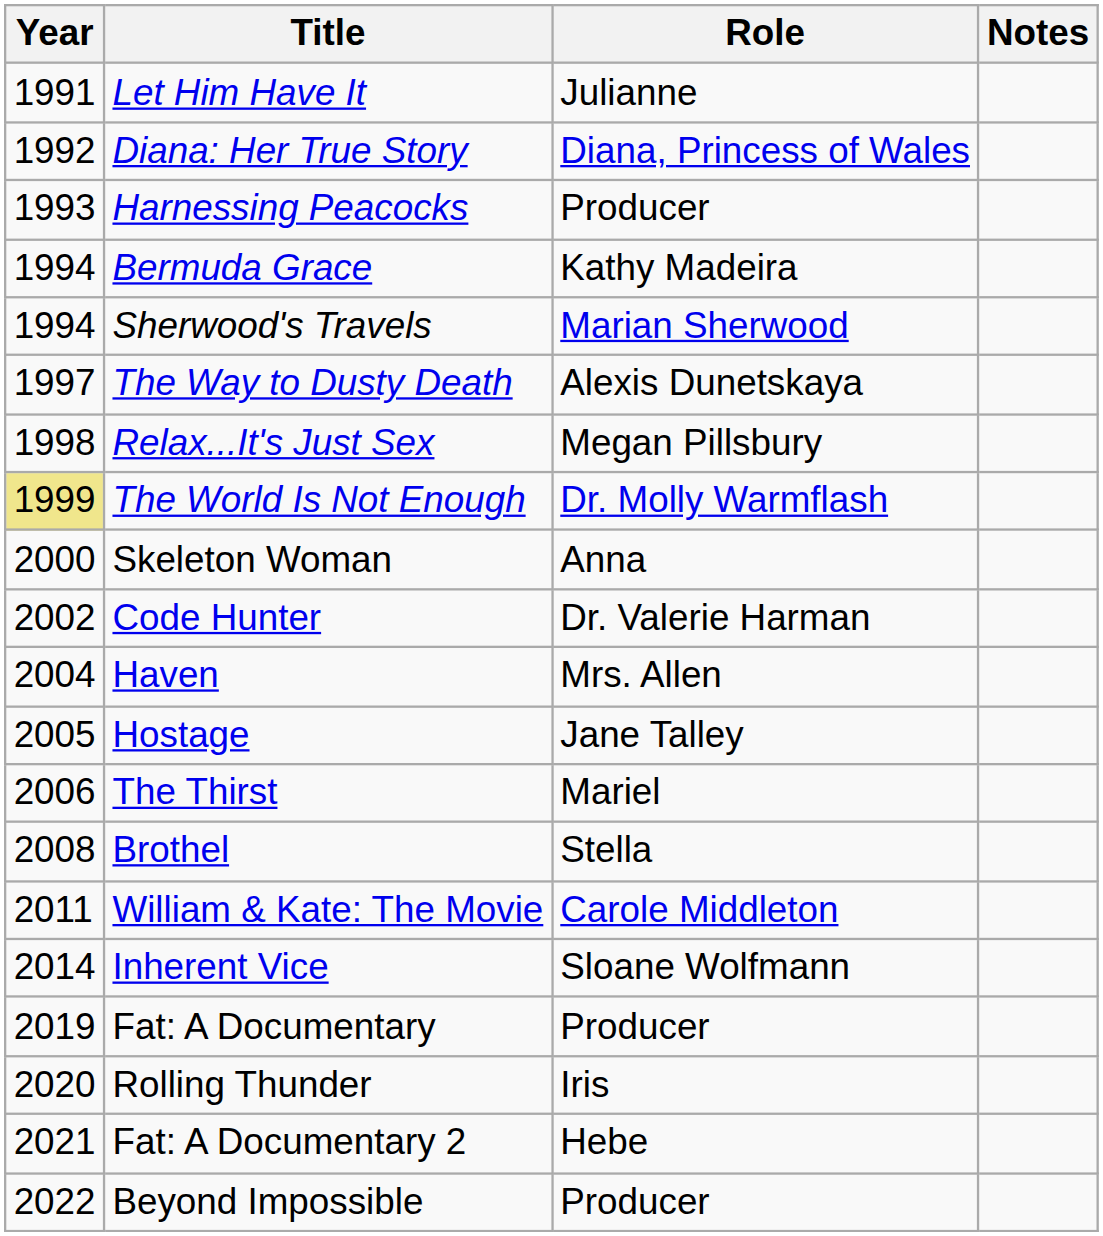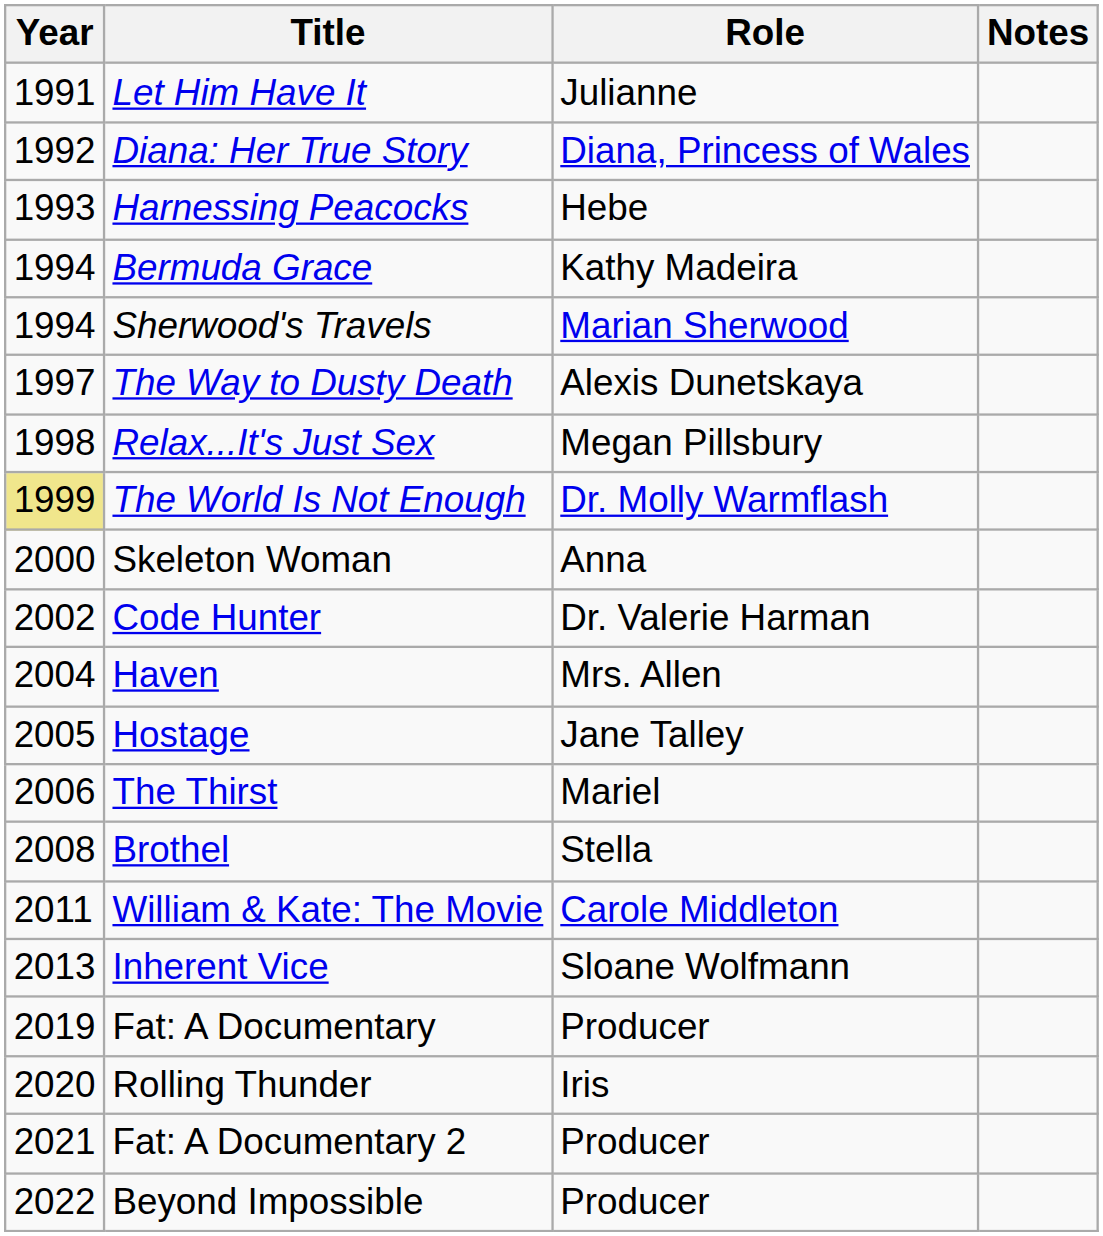 <table class="wikitable sortable">
 <tr>
 <th>Year</th>
 <th>Title</th>
 <th>Role</th>
 <th>Notes</th>
 </tr>
 <tr>
 <td>1991</td>
 <td><em><a href='#'>Let Him Have It</a></em></td>
 <td>Julianne</td>
 <td></td>
 </tr>
 <tr>
 <td>1992</td>
 <td><em><a href='#'>Diana: Her True Story</a></em></td>
 <td><a href='#'>Diana, Princess of Wales</a></td>
 <td></td>
 </tr>
 <tr>
 <td>1993</td>
 <td><em><a href='#'>Harnessing Peacocks</a></em></td>
-<td>Producer</td>
+<td>Hebe</td>
 <td></td>
 </tr>
 <tr>
 <td>1994</td>
 <td><em><a href='#'>Bermuda Grace</a></em></td>
 <td>Kathy Madeira</td>
 <td></td>
 </tr>
 <tr>
 <td>1994</td>
 <td><em>Sherwood's Travels</em></td>
 <td><a href='#'>Marian Sherwood</a></td>
 <td></td>
 </tr>
 <tr>
 <td>1997</td>
 <td><em><a href='#'>The Way to Dusty Death</a></em></td>
 <td>Alexis Dunetskaya</td>
 <td></td>
 </tr>
 <tr>
 <td>1998</td>
 <td><em><a href='#'>Relax...It's Just Sex</a></em></td>
 <td>Megan Pillsbury</td>
 <td></td>
 </tr>
 <tr>
 <td style="background: khaki;">1999</td>
 <td><em><a href='#'>The World Is Not Enough</a></em></td>
 <td><a href='#'>Dr. Molly Warmflash</a><em></td>
 <td></td>
 </tr>
 <tr>
 <td>2000</td>
 <td></em>Skeleton Woman<em></td>
 <td>Anna</td>
 <td></td>
 </tr>
 <tr>
 <td>2002</td>
 <td></em><a href='#'>Code Hunter</a><em></td>
 <td>Dr. Valerie Harman</td>
 <td></td>
 </tr>
 <tr>
 <td>2004</td>
 <td></em><a href='#'>Haven</a><em></td>
 <td>Mrs. Allen</td>
 <td></td>
 </tr>
 <tr>
 <td>2005</td>
 <td></em><a href='#'>Hostage</a><em></td>
 <td>Jane Talley</td>
 <td></td>
 </tr>
 <tr>
 <td>2006</td>
 <td></em><a href='#'>The Thirst</a><em></td>
 <td>Mariel</td>
 <td></td>
 </tr>
 <tr>
 <td>2008</td>
 <td></em><a href='#'>Brothel</a><em></td>
 <td>Stella</td>
 <td></td>
 </tr>
 <tr>
 <td>2011</td>
 <td></em><a href='#'>William & Kate: The Movie</a><em></td>
 <td><a href='#'>Carole Middleton</a></td>
 <td></td>
 </tr>
 <tr>
-<td>2014</td>
+<td>2013</td>
 <td></em><a href='#'>Inherent Vice</a><em></td>
 <td>Sloane Wolfmann</td>
 <td></td>
 </tr>
 <tr>
 <td>2019</td>
 <td></em>Fat: A Documentary<em></td>
 <td>Producer</td>
 <td></td>
 </tr>
 <tr>
 <td>2020</td>
 <td></em>Rolling Thunder<em></td>
 <td>Iris</td>
 <td></td>
 </tr>
 <tr>
 <td>2021</td>
 <td></em>Fat: A Documentary 2<em></td>
-<td>Hebe</td>
+<td>Producer</td>
 <td></td>
 </tr>
 <tr>
 <td>2022</td>
 <td></em>Beyond Impossible<em></td>
 <td>Producer</td>
 <td></td>
 </tr>
 </table>
